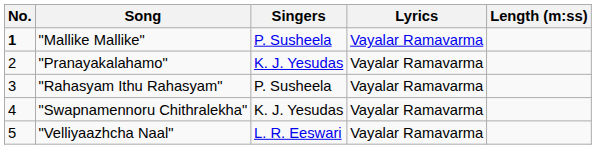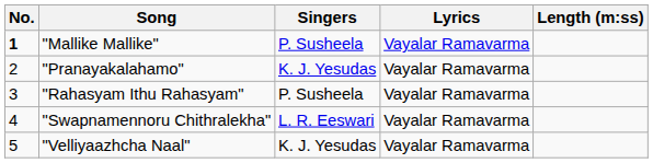 <table class="wikitable" style="font-size:95%;">
 <tr>
 <th>No.</th>
 <th>Song</th>
 <th>Singers</th>
 <th>Lyrics</th>
 <th>Length (m:ss)</th>
 </tr>
 <tr>
 <td><strong>1</strong></td>
 <td>"Mallike Mallike"</td>
 <td><a href='#'>P. Susheela</a></td>
 <td><a href='#'>Vayalar Ramavarma</a></td>
 <td></td>
 </tr>
 <tr>
 <td>2</td>
 <td>"Pranayakalahamo"</td>
 <td><a href='#'>K. J. Yesudas</a></td>
 <td>Vayalar Ramavarma</td>
 <td></td>
 </tr>
 <tr>
 <td>3</td>
 <td>"Rahasyam Ithu Rahasyam"</td>
 <td>P. Susheela</td>
 <td>Vayalar Ramavarma</td>
 <td></td>
 </tr>
 <tr>
 <td>4</td>
 <td>"Swapnamennoru Chithralekha"</td>
-<td>K. J. Yesudas</td>
+<td><a href='#'>L. R. Eeswari</a></td>
 <td>Vayalar Ramavarma</td>
 <td></td>
 </tr>
 <tr>
 <td>5</td>
 <td>"Velliyaazhcha Naal"</td>
-<td><a href='#'>L. R. Eeswari</a></td>
+<td>K. J. Yesudas</td>
 <td>Vayalar Ramavarma</td>
 <td></td>
 </tr>
 </table>
